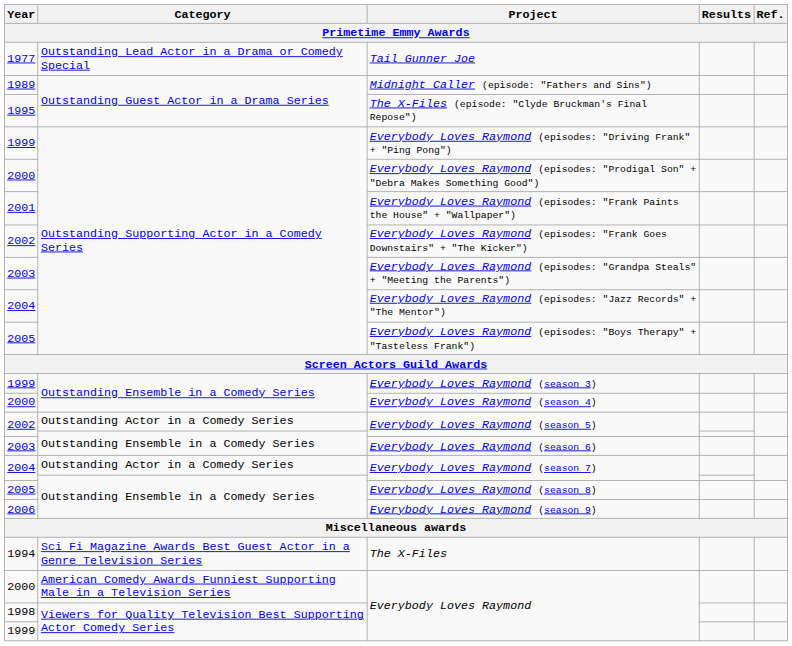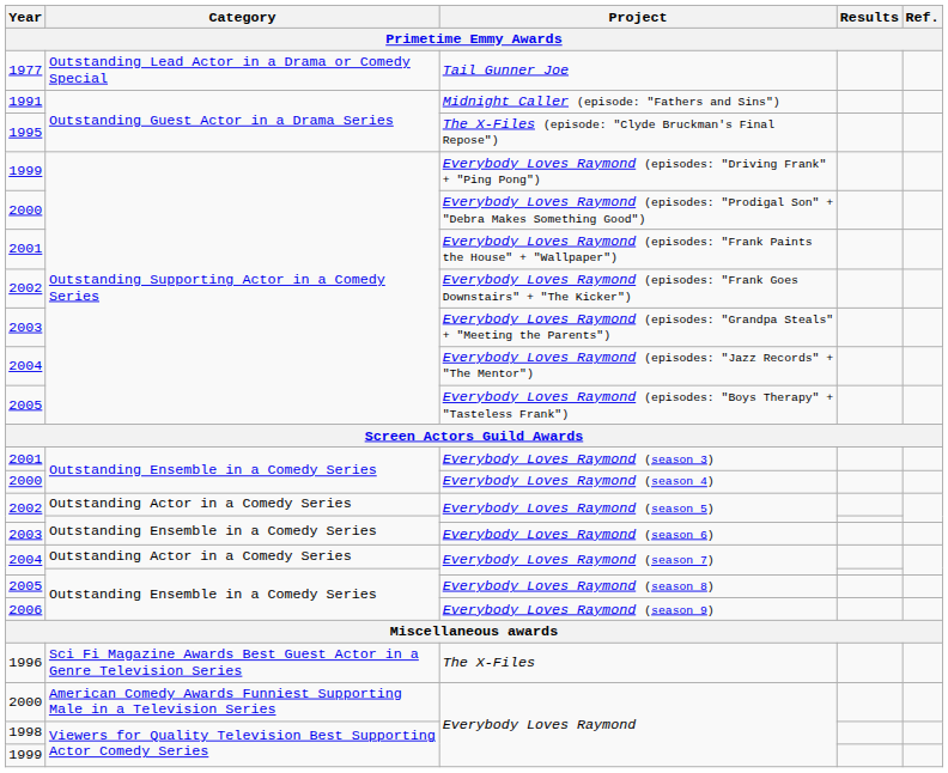 <table class="wikitable">
 <tr>
 <th>Year</th>
 <th>Category</th>
 <th>Project</th>
 <th>Results</th>
 <th>Ref.</th>
 </tr>
 <tr>
 <th colspan=5><a href='#'>Primetime Emmy Awards</a></th>
 </tr>
 <tr>
 <td><a href='#'>1977</a></td>
 <td><a href='#'>Outstanding Lead Actor in a Drama or Comedy Special</a></td>
 <td><em><a href='#'>Tail Gunner Joe</a></em></td>
 <td></td>
 <td></td>
 </tr>
 <tr>
-<td><a href='#'>1989</a></td>
+<td><a href='#'>1991</a></td>
 <td rowspan=2><a href='#'>Outstanding Guest Actor in a Drama Series</a></td>
 <td><em><a href='#'>Midnight Caller</a></em> <small>(episode: "Fathers and Sins")</small></td>
 <td></td>
 <td></td>
 </tr>
 <tr>
 <td><a href='#'>1995</a></td>
 <td><em><a href='#'>The X-Files</a></em> <small>(episode: "Clyde Bruckman's Final Repose")</small></td>
 <td></td>
 <td></td>
 </tr>
 <tr>
 <td><a href='#'>1999</a></td>
 <td rowspan=7><a href='#'>Outstanding Supporting Actor in a Comedy Series</a></td>
 <td><em><a href='#'>Everybody Loves Raymond</a></em> <small> (episodes: "Driving Frank" + "Ping Pong") </small></td>
 <td></td>
 <td></td>
 </tr>
 <tr>
 <td><a href='#'>2000</a></td>
 <td><em><a href='#'>Everybody Loves Raymond</a></em> <small> (episodes: "Prodigal Son" + "Debra Makes Something Good") </small></td>
 <td></td>
 <td></td>
 </tr>
 <tr>
 <td><a href='#'>2001</a></td>
 <td><em><a href='#'>Everybody Loves Raymond</a></em> <small> (episodes: "Frank Paints the House" + "Wallpaper") </small></td>
 <td></td>
 <td></td>
 </tr>
 <tr>
 <td><a href='#'>2002</a></td>
 <td><em><a href='#'>Everybody Loves Raymond</a></em> <small> (episodes: "Frank Goes Downstairs" + "The Kicker") </small></td>
 <td></td>
 <td></td>
 </tr>
 <tr>
 <td><a href='#'>2003</a></td>
 <td><em><a href='#'>Everybody Loves Raymond</a></em> <small> (episodes: "Grandpa Steals" + "Meeting the Parents") </small></td>
 <td></td>
 <td></td>
 </tr>
 <tr>
 <td><a href='#'>2004</a></td>
 <td><em><a href='#'>Everybody Loves Raymond</a></em> <small> (episodes: "Jazz Records" + "The Mentor") </small></td>
 <td></td>
 <td></td>
 </tr>
 <tr>
 <td><a href='#'>2005</a></td>
 <td><em><a href='#'>Everybody Loves Raymond</a></em> <small> (episodes: "Boys Therapy" + "Tasteless Frank") </small></td>
 <td></td>
 <td></td>
 </tr>
 <tr>
 <th colspan=5><a href='#'>Screen Actors Guild Awards</a></th>
 </tr>
 <tr>
-<td><a href='#'>1999</a></td>
+<td><a href='#'>2001</a></td>
 <td rowspan=2><a href='#'>Outstanding Ensemble in a Comedy Series</a></td>
 <td><em><a href='#'>Everybody Loves Raymond</a></em> <small> (<a href='#'>season 3</a>) </small></td>
 <td></td>
 <td></td>
 </tr>
 <tr>
 <td><a href='#'>2000</a></td>
 <td><em><a href='#'>Everybody Loves Raymond</a></em> <small> (<a href='#'>season 4</a>) </small></td>
 <td></td>
 <td></td>
 </tr>
 <tr>
 <td rowspan=2><a href='#'>2002</a></td>
 <td>Outstanding Actor in a Comedy Series</td>
 <td rowspan=2><em><a href='#'>Everybody Loves Raymond</a></em> <small> (<a href='#'>season 5</a>) </small></td>
 <td></td>
 <td rowspan=2></td>
 </tr>
 <tr>
 <td rowspan=2>Outstanding Ensemble in a Comedy Series</td>
 <td></td>
 </tr>
 <tr>
 <td><a href='#'>2003</a></td>
 <td><em><a href='#'>Everybody Loves Raymond</a></em> <small> (<a href='#'>season 6</a>) </small></td>
 <td></td>
 <td></td>
 </tr>
 <tr>
 <td rowspan=2><a href='#'>2004</a></td>
 <td>Outstanding Actor in a Comedy Series</td>
 <td rowspan=2><em><a href='#'>Everybody Loves Raymond</a></em> <small> (<a href='#'>season 7</a>) </small></td>
 <td></td>
 <td rowspan=2></td>
 </tr>
 <tr>
 <td rowspan=3>Outstanding Ensemble in a Comedy Series</td>
 <td></td>
 </tr>
 <tr>
 <td><a href='#'>2005</a></td>
 <td><em><a href='#'>Everybody Loves Raymond</a></em> <small> (<a href='#'>season 8</a>) </small></td>
 <td></td>
 <td></td>
 </tr>
 <tr>
 <td><a href='#'>2006</a></td>
 <td><em><a href='#'>Everybody Loves Raymond</a></em> <small> (<a href='#'>season 9</a>) </small></td>
 <td></td>
 <td></td>
 </tr>
 <tr>
 <th colspan=5>Miscellaneous awards</th>
 </tr>
 <tr>
-<td>1994</td>
+<td>1996</td>
 <td><a href='#'>Sci Fi Magazine Awards Best Guest Actor in a Genre Television Series</a></td>
 <td><em>The X-Files</em></td>
 <td></td>
 <td></td>
 </tr>
 <tr>
 <td>2000</td>
 <td><a href='#'>American Comedy Awards Funniest Supporting Male in a Television Series</a></td>
 <td rowspan=3><em>Everybody Loves Raymond</em></td>
 <td></td>
 <td></td>
 </tr>
 <tr>
 <td>1998</td>
 <td rowspan=2><a href='#'>Viewers for Quality Television Best Supporting Actor Comedy Series</a></td>
 <td></td>
 <td></td>
 </tr>
 <tr>
 <td>1999</td>
 <td></td>
 <td></td>
 </tr>
 </table>
